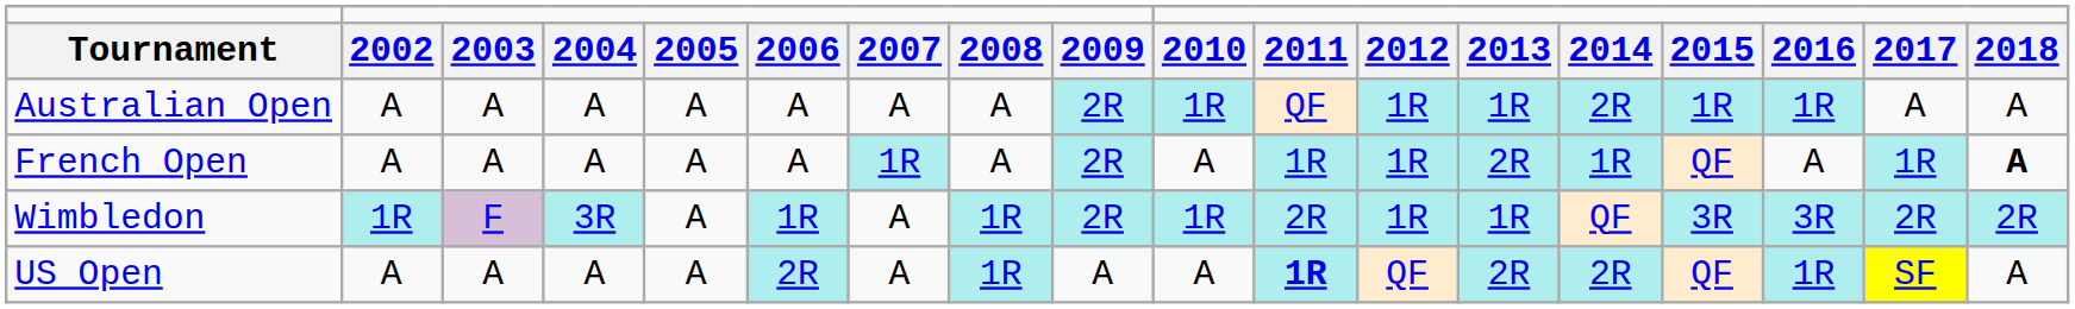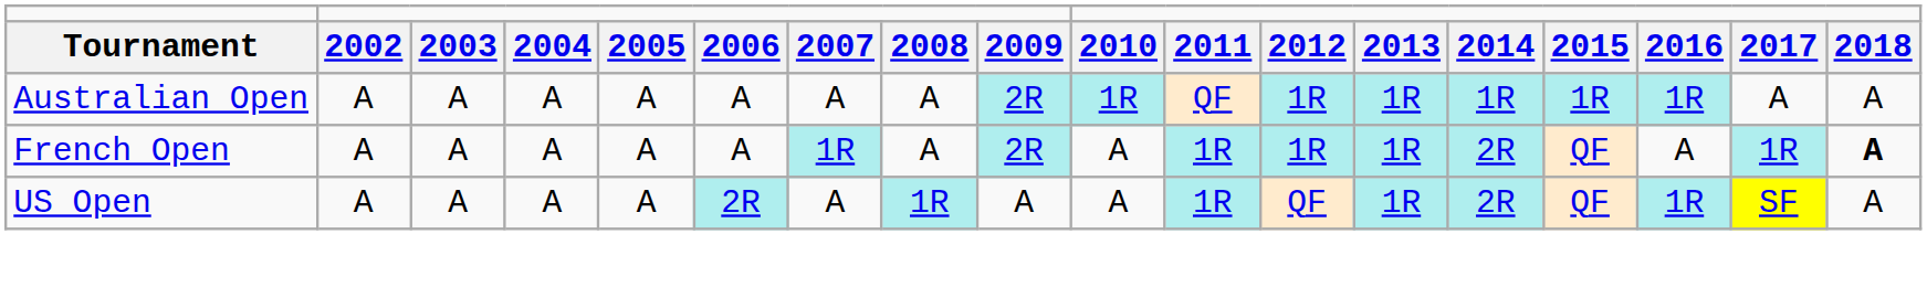 <table class=wikitable style=text-align:center;font-size:97%>
 <tr>
 <td colspan="1"></td>
 <td colspan="8"></td>
 <td colspan="9"></td>
 </tr>
 <tr>
 <th>Tournament</th>
 <th><a href='#'>2002</a></th>
 <th><a href='#'>2003</a></th>
 <th><a href='#'>2004</a></th>
 <th><a href='#'>2005</a></th>
 <th><a href='#'>2006</a></th>
 <th><a href='#'>2007</a></th>
 <th><a href='#'>2008</a></th>
 <th><a href='#'>2009</a></th>
 <th><a href='#'>2010</a></th>
 <th><a href='#'>2011</a></th>
 <th><a href='#'>2012</a></th>
 <th><a href='#'>2013</a></th>
 <th><a href='#'>2014</a></th>
 <th><a href='#'>2015</a></th>
 <th><a href='#'>2016</a></th>
 <th><a href='#'>2017</a></th>
 <th><a href='#'>2018</a></th>
 </tr>
 <tr>
 <td align=left><a href='#'>Australian Open</a></td>
 <td>A</td>
 <td>A</td>
 <td>A</td>
 <td>A</td>
 <td>A</td>
 <td>A</td>
 <td>A</td>
 <td bgcolor=afeeee><a href='#'>2R</a></td>
 <td bgcolor=afeeee><a href='#'>1R</a></td>
 <td bgcolor=ffebcd><a href='#'>QF</a></td>
 <td bgcolor=afeeee><a href='#'>1R</a></td>
 <td bgcolor=afeeee><a href='#'>1R</a></td>
-<td bgcolor=afeeee><a href='#'>2R</a></td>
+<td bgcolor=afeeee><a href='#'>1R</a></td>
 <td bgcolor=afeeee><a href='#'>1R</a></td>
 <td bgcolor=afeeee><a href='#'>1R</a></td>
 <td>A</td>
 <td>A</td>
 </tr>
 <tr>
 <td align=left><a href='#'>French Open</a></td>
 <td>A</td>
 <td>A</td>
 <td>A</td>
 <td>A</td>
 <td>A</td>
 <td bgcolor=afeeee><a href='#'>1R</a></td>
 <td>A</td>
 <td bgcolor=afeeee><a href='#'>2R</a></td>
 <td>A</td>
 <td bgcolor=afeeee><a href='#'>1R</a></td>
 <td bgcolor=afeeee><a href='#'>1R</a></td>
+<td bgcolor=afeeee><a href='#'>1R</a></td>
 <td bgcolor=afeeee><a href='#'>2R</a></td>
-<td bgcolor=afeeee><a href='#'>1R</a></td>
 <td bgcolor=ffebcd><a href='#'>QF</a></td>
 <td>A</td>
 <td bgcolor=afeeee><a href='#'>1R</a></td>
 <td><strong>A</strong></td>
-</tr>
-<tr>
-<td align=left><a href='#'>Wimbledon</a></td>
-<td bgcolor=afeeee><a href='#'>1R</a></td>
-<td bgcolor=D8BFD8><a href='#'>F</a></td>
-<td bgcolor=afeeee><a href='#'>3R</a></td>
-<td>A</td>
-<td bgcolor=afeeee><a href='#'>1R</a></td>
-<td>A</td>
-<td bgcolor=afeeee><a href='#'>1R</a></td>
-<td bgcolor=afeeee><a href='#'>2R</a></td>
-<td bgcolor=afeeee><a href='#'>1R</a></td>
-<td bgcolor=afeeee><a href='#'>2R</a></td>
-<td bgcolor=afeeee><a href='#'>1R</a></td>
-<td bgcolor=afeeee><a href='#'>1R</a></td>
-<td bgcolor=ffebcd><a href='#'>QF</a></td>
-<td bgcolor=afeeee><a href='#'>3R</a></td>
-<td bgcolor=afeeee><a href='#'>3R</a></td>
-<td bgcolor=afeeee><a href='#'>2R</a></td>
-<td bgcolor=afeeee><a href='#'>2R</a></td>
 </tr>
 <tr>
 <td align=left><a href='#'>US Open</a></td>
 <td>A</td>
 <td>A</td>
 <td>A</td>
 <td>A</td>
 <td bgcolor=afeeee><a href='#'>2R</a></td>
 <td>A</td>
 <td bgcolor=afeeee><a href='#'>1R</a></td>
 <td>A</td>
 <td>A</td>
-<td bgcolor=afeeee><strong><a href='#'>1R</a></strong></td>
+<td bgcolor=afeeee><a href='#'>1R</a></td>
 <td bgcolor=ffebcd><a href='#'>QF</a></td>
-<td bgcolor=afeeee><a href='#'>2R</a></td>
+<td bgcolor=afeeee><a href='#'>1R</a></td>
 <td bgcolor=afeeee><a href='#'>2R</a></td>
 <td bgcolor=ffebcd><a href='#'>QF</a></td>
 <td bgcolor=afeeee><a href='#'>1R</a></td>
 <td bgcolor=yellow><a href='#'>SF</a></td>
 <td>A</td>
 </tr>
 </table>
